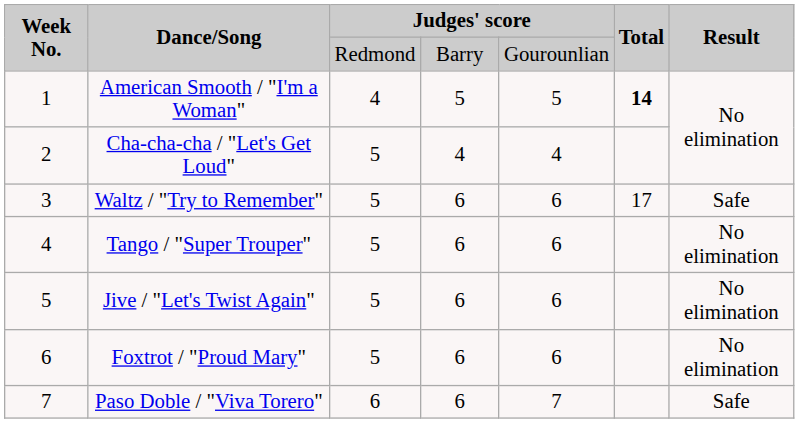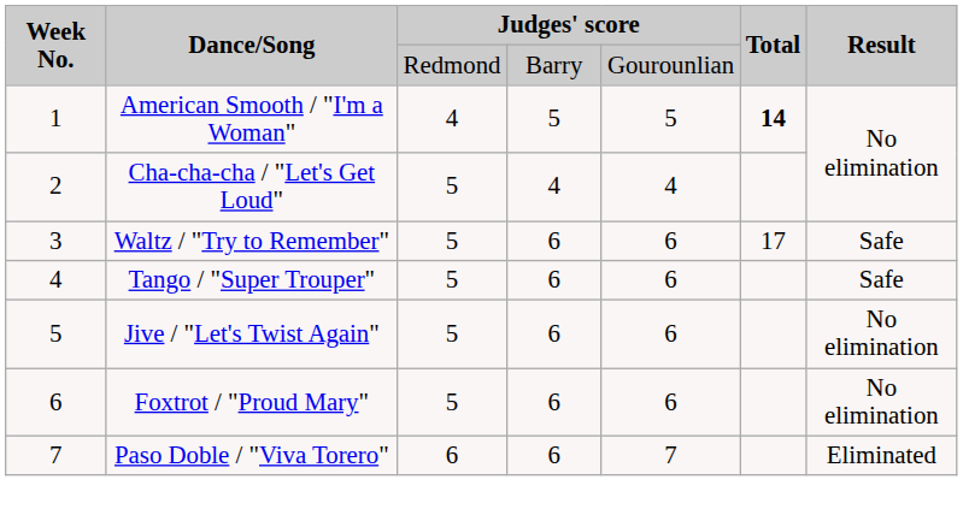 <table class="wikitable collapsible">
 <tr>
 <th rowspan="2" style="background:#ccc; text-align:Center;"><strong>Week No.</strong></th>
 <th rowspan="2" style="background:#ccc; text-align:Center;"><strong>Dance/Song</strong></th>
 <th colspan="3" style="background:#ccc; text-align:Center;"><strong>Judges' score</strong></th>
 <th rowspan="2" style="background:#ccc; text-align:Center;"><strong>Total</strong></th>
 <th rowspan="2" style="background:#ccc; text-align:Center;"><strong>Result</strong></th>
 </tr>
 <tr style="text-align:center; background:#ccc;">
 <td style="width:10%; ">Redmond</td>
 <td style="width:10%; ">Barry</td>
 <td style="width:10%; ">Gourounlian</td>
 </tr>
 <tr style="text-align:center; background:#faf6f6;">
 <td>1</td>
 <td><a href='#'>American Smooth</a> / "<a href='#'>I'm a Woman</a>"</td>
 <td>4</td>
 <td>5</td>
 <td>5</td>
 <td><strong>14</strong></td>
 <td rowspan="2">No elimination</td>
 </tr>
 <tr style="text-align:center; background:#faf6f6;">
 <td>2</td>
 <td><a href='#'>Cha-cha-cha</a> / "<a href='#'>Let's Get Loud</a>"</td>
 <td>5</td>
 <td>4</td>
 <td>4</td>
 <td></td>
 </tr>
 <tr style="text-align:center; background:#faf6f6;">
 <td>3</td>
 <td><a href='#'>Waltz</a> / "<a href='#'>Try to Remember</a>"</td>
 <td>5</td>
 <td>6</td>
 <td>6</td>
 <td>17</td>
 <td>Safe</td>
 </tr>
 <tr style="text-align:center; background:#faf6f6;">
 <td>4</td>
 <td><a href='#'>Tango</a> / "<a href='#'>Super Trouper</a>"</td>
 <td>5</td>
 <td>6</td>
 <td>6</td>
 <td></td>
-<td>No elimination</td>
+<td>Safe</td>
 </tr>
 <tr style="text-align:center; background:#faf6f6;">
 <td>5</td>
 <td><a href='#'>Jive</a> / "<a href='#'>Let's Twist Again</a>"</td>
 <td>5</td>
 <td>6</td>
 <td>6</td>
 <td></td>
 <td>No elimination</td>
 </tr>
 <tr style="text-align:center; background:#faf6f6;">
 <td>6</td>
 <td><a href='#'>Foxtrot</a> / "<a href='#'>Proud Mary</a>"</td>
 <td>5</td>
 <td>6</td>
 <td>6</td>
 <td></td>
 <td>No elimination</td>
 </tr>
 <tr style="text-align:center; background:#faf6f6;">
 <td>7</td>
 <td><a href='#'>Paso Doble</a> / "<a href='#'>Viva Torero</a>"</td>
 <td>6</td>
 <td>6</td>
 <td>7</td>
 <td></td>
-<td>Safe</td>
+<td>Eliminated</td>
 </tr>
 </table>
